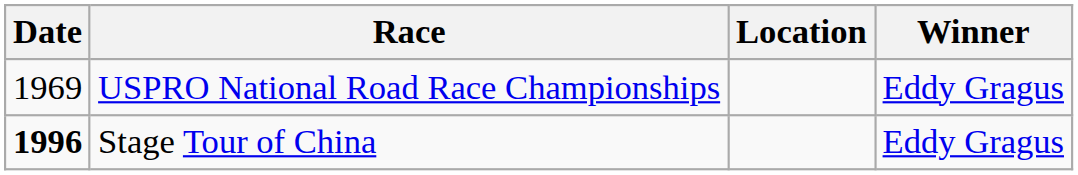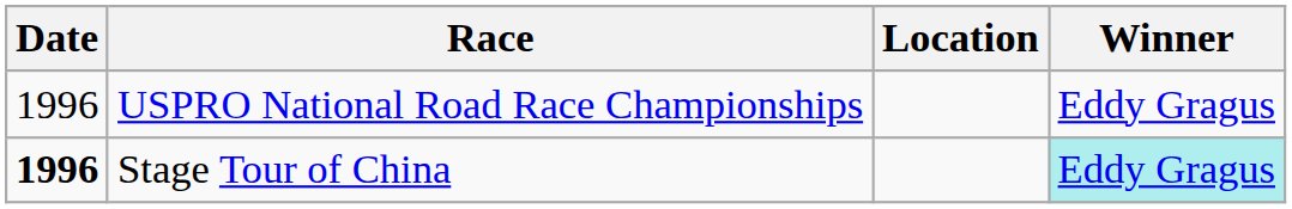 <table class="wikitable sortable">
 <tr>
 <th>Date</th>
 <th>Race</th>
 <th>Location</th>
 <th>Winner</th>
 </tr>
 <tr>
-<td>1969</td>
+<td>1996</td>
 <td><a href='#'>USPRO National Road Race Championships</a></td>
 <td></td>
 <td><a href='#'>Eddy Gragus</a></td>
 </tr>
 <tr>
 <td><strong>1996</strong></td>
 <td>Stage <a href='#'>Tour of China</a></td>
 <td></td>
-<td><a href='#'>Eddy Gragus</a></td>
+<td style="background: paleturquoise;"><a href='#'>Eddy Gragus</a></td>
 </tr>
 </table>
